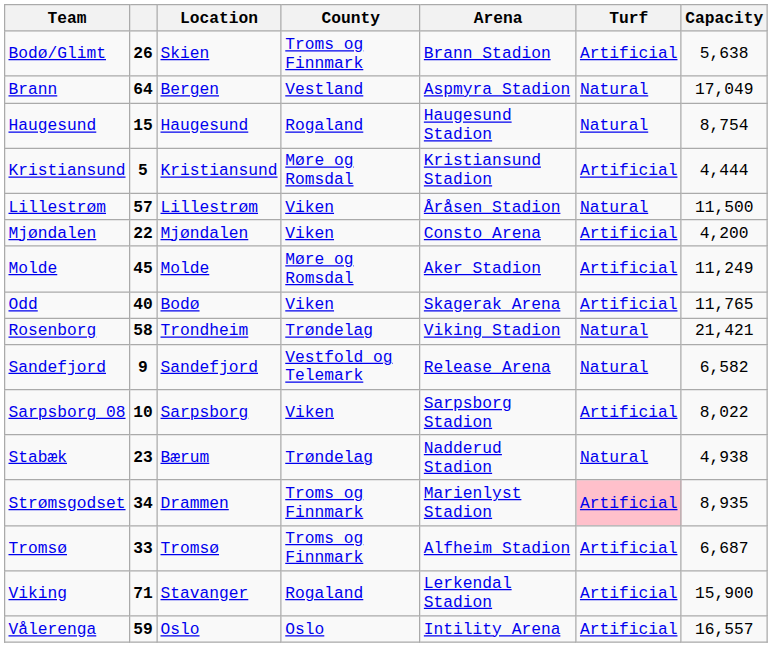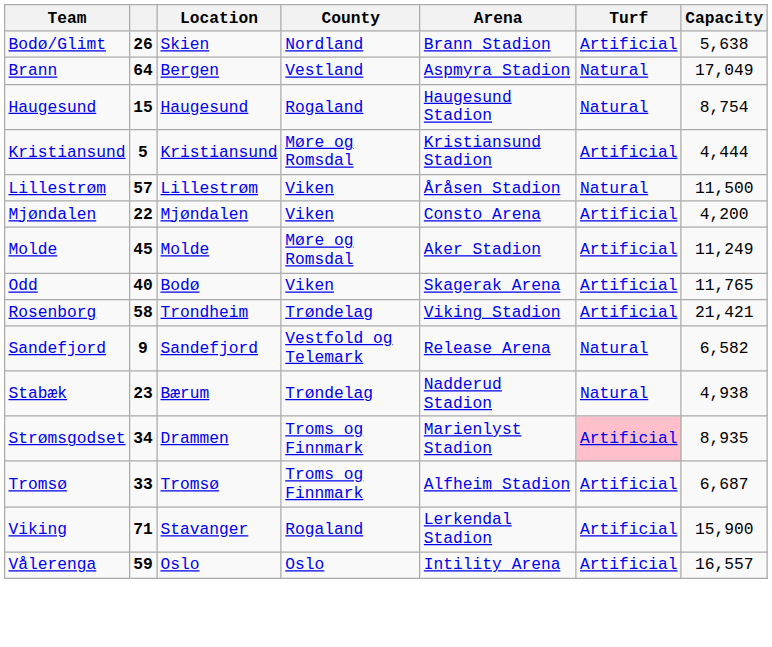 <table class="wikitable sortable" border="1">
 <tr>
 <th>Team</th>
 <th></th>
 <th>Location</th>
 <th>County</th>
 <th>Arena</th>
 <th>Turf</th>
 <th>Capacity</th>
 </tr>
 <tr>
 <td><a href='#'>Bodø/Glimt</a></td>
 <td align="center"><strong>26</strong></td>
 <td><a href='#'>Skien</a></td>
-<td><a href='#'>Troms og Finnmark</a></td>
+<td><a href='#'>Nordland</a></td>
 <td><a href='#'>Brann Stadion</a></td>
 <td><a href='#'>Artificial</a></td>
 <td align="center">5,638</td>
 </tr>
 <tr>
 <td><a href='#'>Brann</a></td>
 <td align="center"><strong>64</strong></td>
 <td><a href='#'>Bergen</a></td>
 <td><a href='#'>Vestland</a></td>
 <td><a href='#'>Aspmyra Stadion</a></td>
 <td><a href='#'>Natural</a></td>
 <td align="center">17,049</td>
 </tr>
 <tr>
 <td><a href='#'>Haugesund</a></td>
 <td align="center"><strong>15</strong></td>
 <td><a href='#'>Haugesund</a></td>
 <td><a href='#'>Rogaland</a></td>
 <td><a href='#'>Haugesund Stadion</a></td>
 <td><a href='#'>Natural</a></td>
 <td align="center">8,754</td>
 </tr>
 <tr>
 <td><a href='#'>Kristiansund</a></td>
 <td align="center"><strong>5</strong></td>
 <td><a href='#'>Kristiansund</a></td>
 <td><a href='#'>Møre og Romsdal</a></td>
 <td><a href='#'>Kristiansund Stadion</a></td>
 <td><a href='#'>Artificial</a></td>
 <td align="center">4,444</td>
 </tr>
 <tr>
 <td><a href='#'>Lillestrøm</a></td>
 <td align="center"><strong>57</strong></td>
 <td><a href='#'>Lillestrøm</a></td>
 <td><a href='#'>Viken</a></td>
 <td><a href='#'>Åråsen Stadion</a></td>
 <td><a href='#'>Natural</a></td>
 <td align="center">11,500</td>
 </tr>
 <tr>
 <td><a href='#'>Mjøndalen</a></td>
 <td align="center"><strong>22</strong></td>
 <td><a href='#'>Mjøndalen</a></td>
 <td><a href='#'>Viken</a></td>
 <td><a href='#'>Consto Arena</a></td>
 <td><a href='#'>Artificial</a></td>
 <td align="center">4,200</td>
 </tr>
 <tr>
 <td><a href='#'>Molde</a></td>
 <td align="center"><strong>45</strong></td>
 <td><a href='#'>Molde</a></td>
 <td><a href='#'>Møre og Romsdal</a></td>
 <td><a href='#'>Aker Stadion</a></td>
 <td><a href='#'>Artificial</a></td>
 <td align="center">11,249</td>
 </tr>
 <tr>
 <td><a href='#'>Odd</a></td>
 <td align="center"><strong>40</strong></td>
 <td><a href='#'>Bodø</a></td>
 <td><a href='#'>Viken</a></td>
 <td><a href='#'>Skagerak Arena</a></td>
 <td><a href='#'>Artificial</a></td>
 <td align="center">11,765</td>
 </tr>
 <tr>
 <td><a href='#'>Rosenborg</a></td>
 <td align="center"><strong>58</strong></td>
 <td><a href='#'>Trondheim</a></td>
 <td><a href='#'>Trøndelag</a></td>
 <td><a href='#'>Viking Stadion</a></td>
-<td><a href='#'>Natural</a></td>
+<td><a href='#'>Artificial</a></td>
 <td align="center">21,421</td>
 </tr>
 <tr>
 <td><a href='#'>Sandefjord</a></td>
 <td align="center"><strong>9</strong></td>
 <td><a href='#'>Sandefjord</a></td>
 <td><a href='#'>Vestfold og Telemark</a></td>
 <td><a href='#'>Release Arena</a></td>
 <td><a href='#'>Natural</a></td>
 <td align="center">6,582</td>
-</tr>
-<tr>
-<td><a href='#'>Sarpsborg 08</a></td>
-<td align="center"><strong>10</strong></td>
-<td><a href='#'>Sarpsborg</a></td>
-<td><a href='#'>Viken</a></td>
-<td><a href='#'>Sarpsborg Stadion</a></td>
-<td><a href='#'>Artificial</a></td>
-<td align="center">8,022</td>
 </tr>
 <tr>
 <td><a href='#'>Stabæk</a></td>
 <td align="center"><strong>23</strong></td>
 <td><a href='#'>Bærum</a></td>
 <td><a href='#'>Trøndelag</a></td>
 <td><a href='#'>Nadderud Stadion</a></td>
 <td><a href='#'>Natural</a></td>
 <td align="center">4,938</td>
 </tr>
 <tr>
 <td><a href='#'>Strømsgodset</a></td>
 <td align="center"><strong>34</strong></td>
 <td><a href='#'>Drammen</a></td>
 <td><a href='#'>Troms og Finnmark</a></td>
 <td><a href='#'>Marienlyst Stadion</a></td>
 <td style="background: pink;"><a href='#'>Artificial</a></td>
 <td align="center">8,935</td>
 </tr>
 <tr>
 <td><a href='#'>Tromsø</a></td>
 <td align="center"><strong>33</strong></td>
 <td><a href='#'>Tromsø</a></td>
 <td><a href='#'>Troms og Finnmark</a></td>
 <td><a href='#'>Alfheim Stadion</a></td>
 <td><a href='#'>Artificial</a></td>
 <td align="center">6,687</td>
 </tr>
 <tr>
 <td><a href='#'>Viking</a></td>
 <td align="center"><strong>71</strong></td>
 <td><a href='#'>Stavanger</a></td>
 <td><a href='#'>Rogaland</a></td>
 <td><a href='#'>Lerkendal Stadion</a></td>
 <td><a href='#'>Artificial</a></td>
 <td align="center">15,900</td>
 </tr>
 <tr>
 <td><a href='#'>Vålerenga</a></td>
 <td align="center"><strong>59</strong></td>
 <td><a href='#'>Oslo</a></td>
 <td><a href='#'>Oslo</a></td>
 <td><a href='#'>Intility Arena</a></td>
 <td><a href='#'>Artificial</a></td>
 <td align="center">16,557</td>
 </tr>
 </table>
